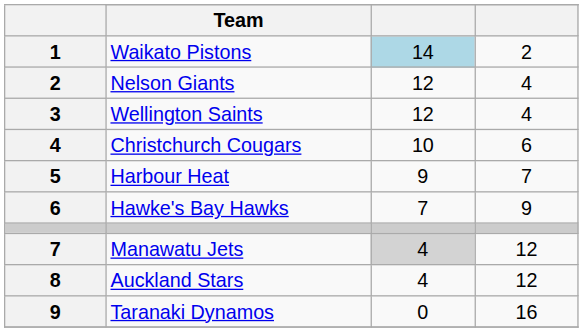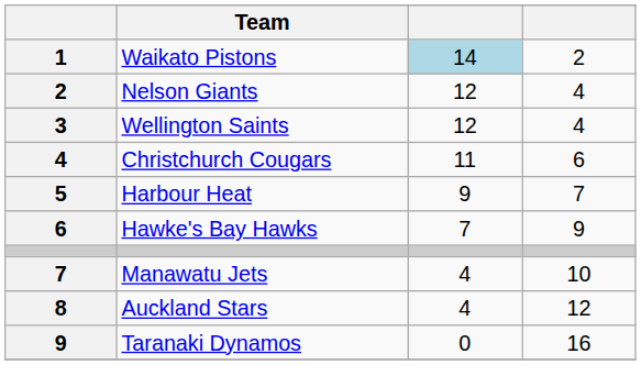 <table class="wikitable" width="35%" style="font-size:95%; text-align:center">
 <tr>
 <th width="5%" rowspan=2></th>
 </tr>
 <tr>
 <th width="10%">Team</th>
 <th width="5%"></th>
 <th width="5%"></th>
 </tr>
 <tr>
 <th>1</th>
 <td align=left><a href='#'>Waikato Pistons</a></td>
 <td style="background: lightblue;">14</td>
 <td>2</td>
 </tr>
 <tr>
 <th>2</th>
 <td align=left><a href='#'>Nelson Giants</a></td>
 <td>12</td>
 <td>4</td>
 </tr>
 <tr>
 <th>3</th>
 <td align=left><a href='#'>Wellington Saints</a></td>
 <td>12</td>
 <td>4</td>
 </tr>
 <tr>
 <th>4</th>
 <td align=left><a href='#'>Christchurch Cougars</a></td>
-<td>10</td>
+<td>11</td>
 <td>6</td>
 </tr>
 <tr>
 <th>5</th>
 <td align=left><a href='#'>Harbour Heat</a></td>
 <td>9</td>
 <td>7</td>
 </tr>
 <tr>
 <th>6</th>
 <td align=left><a href='#'>Hawke's Bay Hawks</a></td>
 <td>7</td>
 <td>9</td>
 </tr>
 <tr bgcolor="#cccccc">
 <td></td>
 <td></td>
 <td></td>
 <td></td>
 </tr>
 <tr>
 <th>7</th>
 <td align=left><a href='#'>Manawatu Jets</a></td>
-<td style="background: lightgrey;">4</td>
-<td>12</td>
+<td>4</td>
+<td>10</td>
 </tr>
 <tr>
 <th>8</th>
 <td align=left><a href='#'>Auckland Stars</a></td>
 <td>4</td>
 <td>12</td>
 </tr>
 <tr>
 <th>9</th>
 <td align=left><a href='#'>Taranaki Dynamos</a></td>
 <td>0</td>
 <td>16</td>
 </tr>
 <tr>
 </tr>
 </table>
